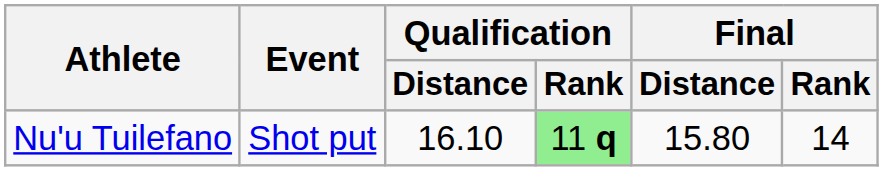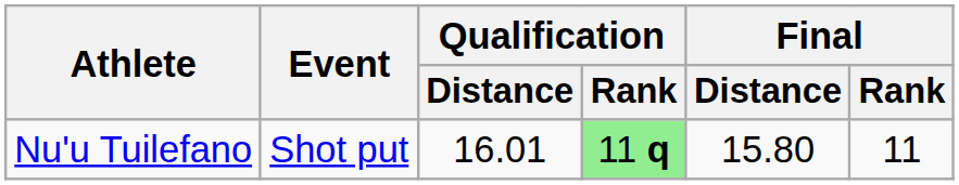 <table class="wikitable" style="font-size:90%; text-align:center">
 <tr>
 <th rowspan=2>Athlete</th>
 <th rowspan=2>Event</th>
 <th colspan=2>Qualification</th>
 <th colspan=2>Final</th>
 </tr>
 <tr style="font-size:95%">
 <th>Distance</th>
 <th>Rank</th>
 <th>Distance</th>
 <th>Rank</th>
 </tr>
 <tr>
 <td align=left><a href='#'>Nu'u Tuilefano</a></td>
 <td align=left rowspan=1><a href='#'>Shot put</a></td>
-<td>16.10</td>
+<td>16.01</td>
 <td style="background: lightgreen;">11 <strong>q</strong></td>
 <td>15.80</td>
-<td>14</td>
+<td>11</td>
 </tr>
 </table>
